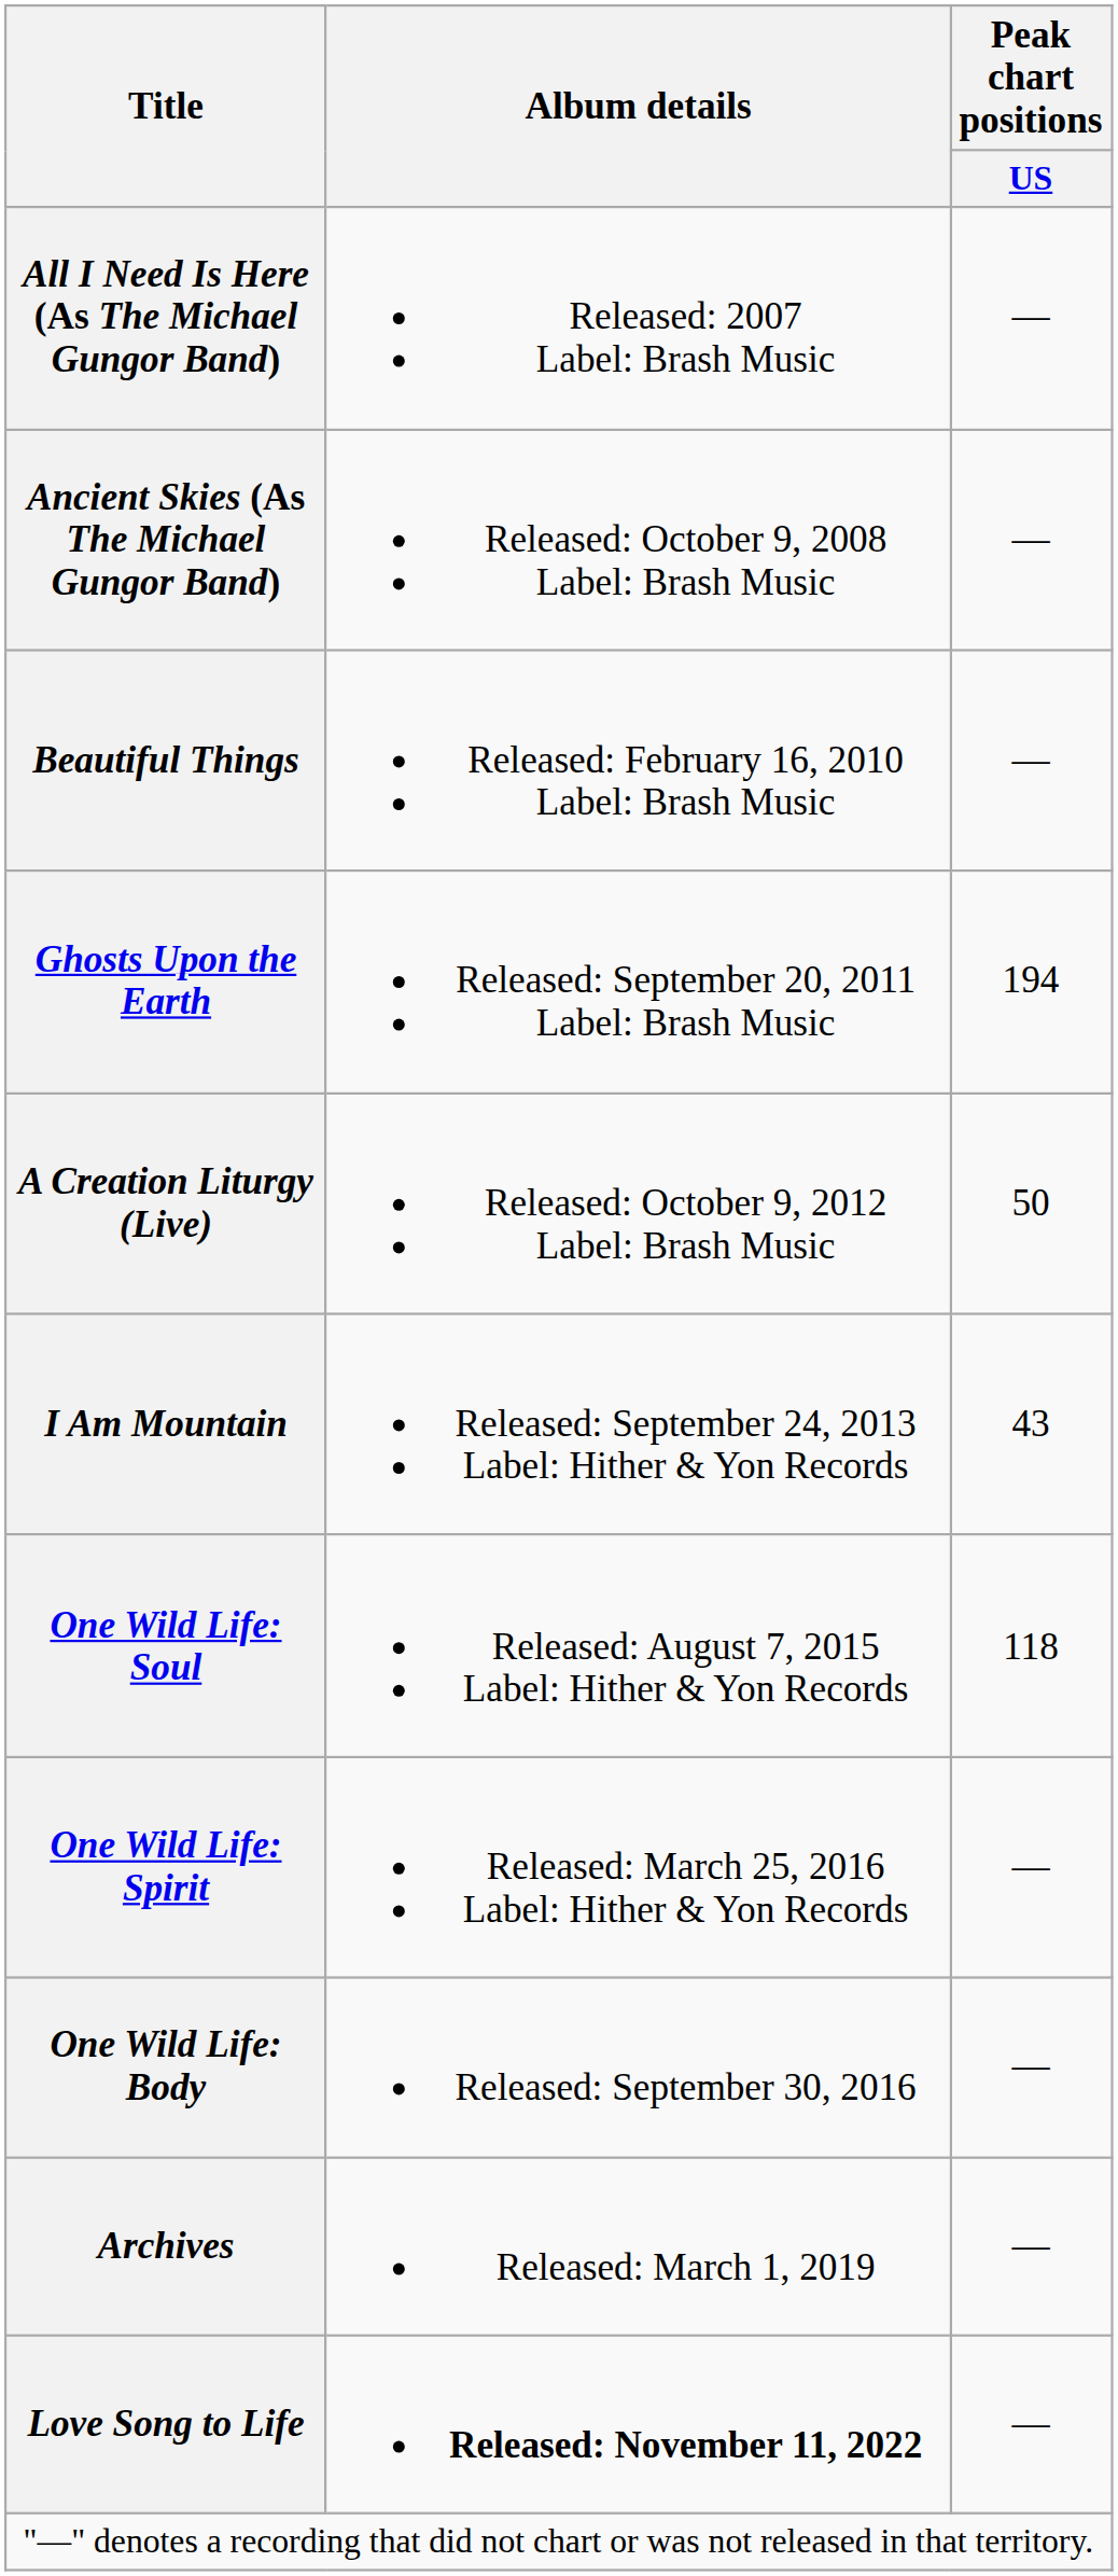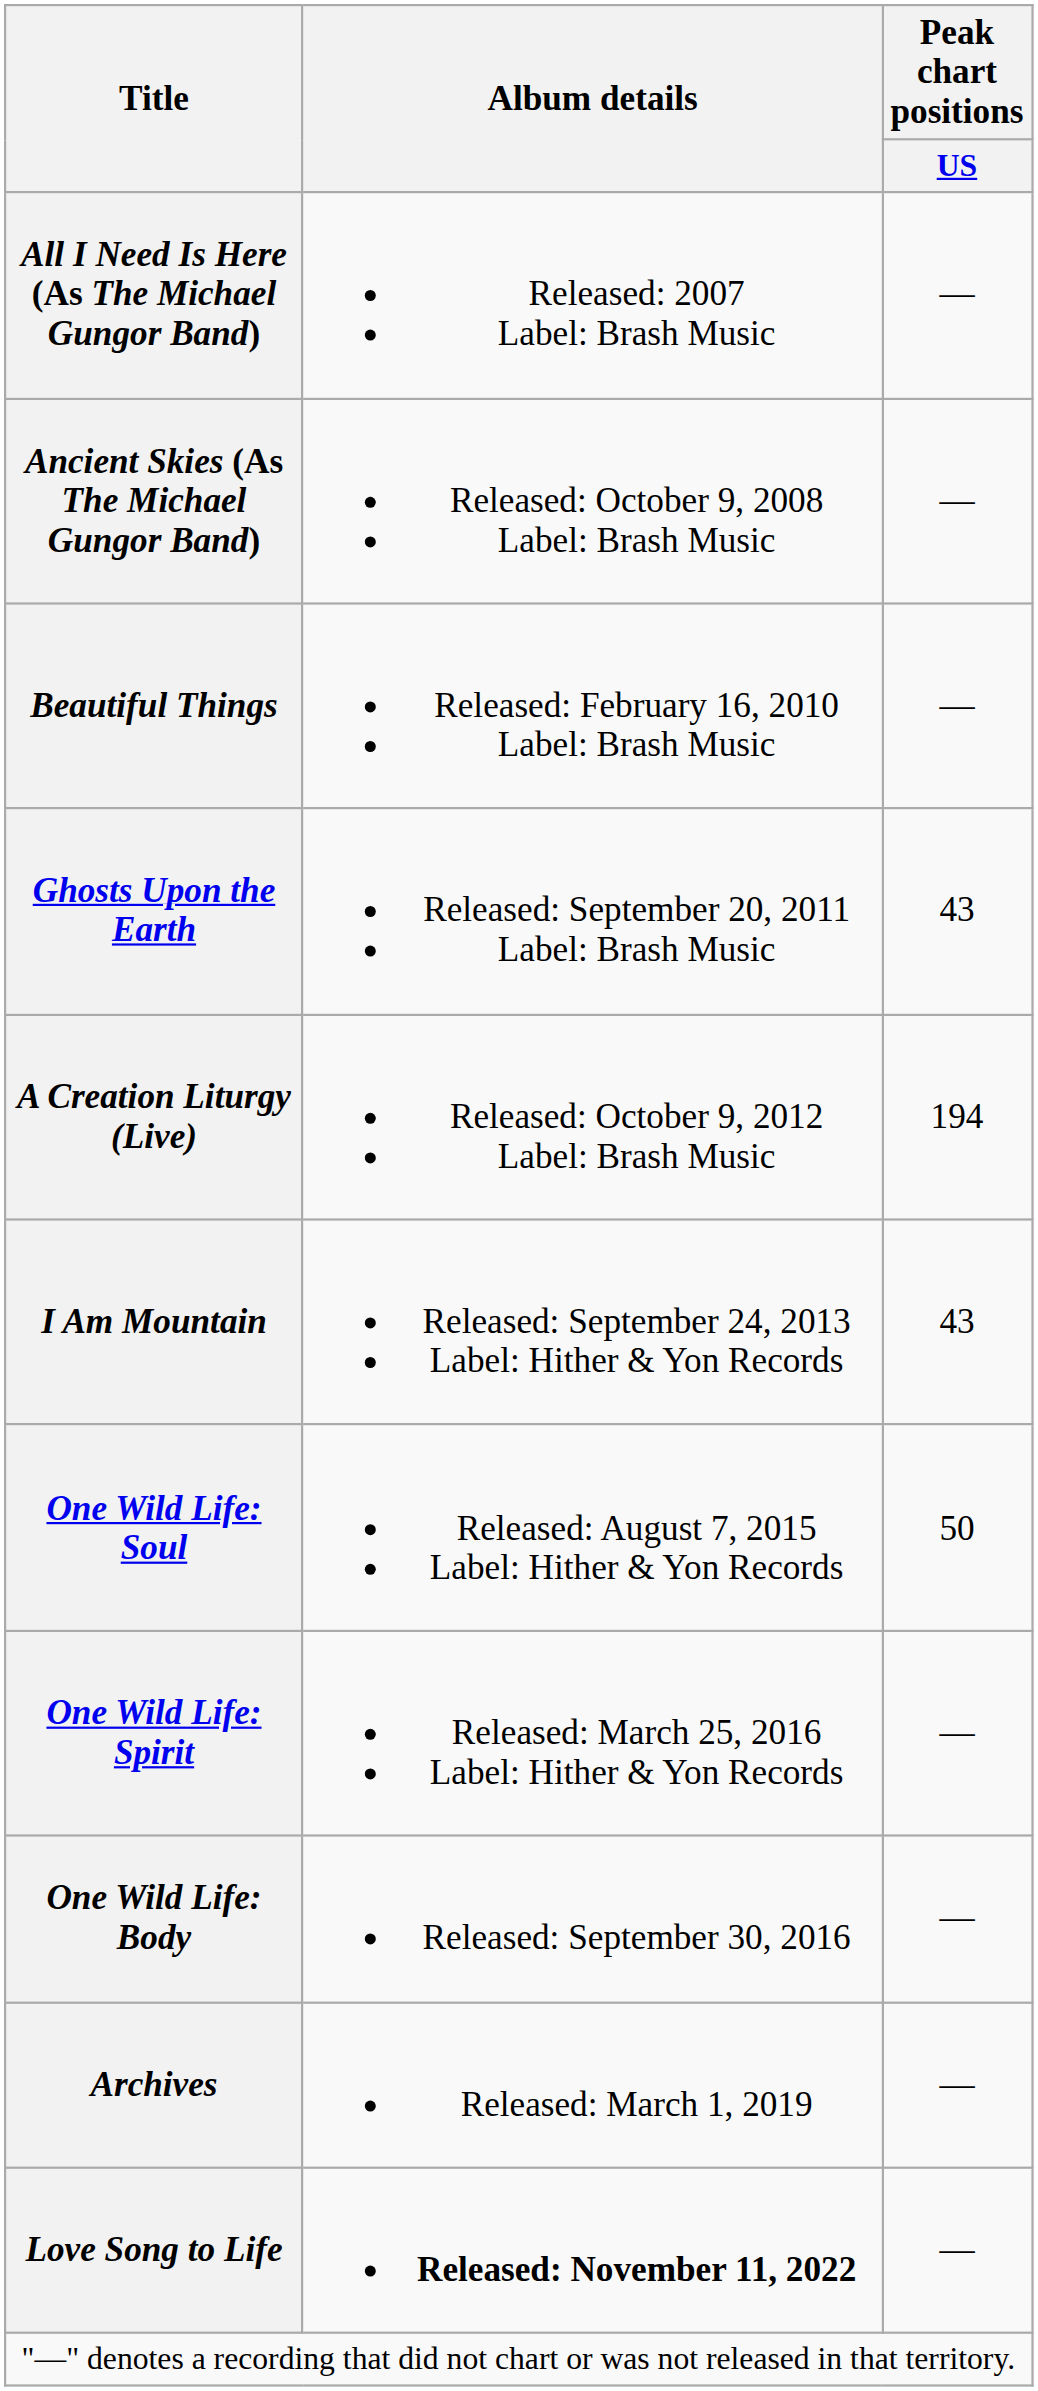 <table class="wikitable plainrowheaders" style="text-align:center;" border="1">
 <tr>
 <th scope="col" rowspan="2" style="width:8em;">Title</th>
 <th scope="col" rowspan="2" style="width:16em;">Album details</th>
 <th scope="col" colspan="1">Peak chart positions</th>
 </tr>
 <tr>
 <th scope="col" style="width:3em;font-size:90%;"><a href='#'>US</a><br></th>
 </tr>
 <tr>
 <th scope="row"><em>All I Need Is Here</em> (As <em>The Michael Gungor Band</em>)</th>
 <td><br><ul><li>Released: 2007</li><li>Label: Brash Music</li></ul></td>
 <td>—</td>
 </tr>
 <tr>
 <th scope="row"><em>Ancient Skies</em> (As <em>The Michael Gungor Band</em>)</th>
 <td><br><ul><li>Released: October 9, 2008</li><li>Label: Brash Music</li></ul></td>
 <td>—</td>
 </tr>
 <tr>
 <th scope="row"><em>Beautiful Things</em></th>
 <td><br><ul><li>Released: February 16, 2010</li><li>Label: Brash Music</li></ul></td>
 <td>—</td>
 </tr>
 <tr>
 <th scope="row"><em><a href='#'>Ghosts Upon the Earth</a></em></th>
 <td><br><ul><li>Released: September 20, 2011</li><li>Label: Brash Music</li></ul></td>
-<td>194</td>
+<td>43</td>
 </tr>
 <tr>
 <th scope="row"><em>A Creation Liturgy (Live)</em></th>
 <td><br><ul><li>Released: October 9, 2012</li><li>Label: Brash Music</li></ul></td>
-<td>50</td>
+<td>194</td>
 </tr>
 <tr>
 <th scope="row"><em>I Am Mountain</em></th>
 <td><br><ul><li>Released: September 24, 2013</li><li>Label: Hither & Yon Records</li></ul></td>
 <td>43</td>
 </tr>
 <tr>
 <th scope="row"><em><a href='#'>One Wild Life: Soul</a></em></th>
 <td><br><ul><li>Released: August 7, 2015</li><li>Label: Hither & Yon Records</li></ul></td>
-<td>118</td>
+<td>50</td>
 </tr>
 <tr>
 <th scope="row"><em><a href='#'>One Wild Life: Spirit</a></em></th>
 <td><br><ul><li>Released: March 25, 2016</li><li>Label: Hither & Yon Records</li></ul></td>
 <td>—</td>
 </tr>
 <tr>
 <th scope="row"><em>One Wild Life: Body</em></th>
 <td><br><ul><li>Released: September 30, 2016</li></ul></td>
 <td>—</td>
 </tr>
 <tr>
 <th scope="row"><em>Archives</em></th>
 <td><br><ul><li>Released: March 1, 2019</li></ul></td>
 <td>—</td>
 </tr>
 <tr>
 <th scope="row"><em>Love Song to Life</em></th>
 <td><strong><br><ul><li>Released: November 11, 2022</li></ul></strong></td>
 <td>—</td>
 </tr>
 <tr>
 <td colspan="3" style="font-size:90%">"—" denotes a recording that did not chart or was not released in that territory.</td>
 </tr>
 </table>
